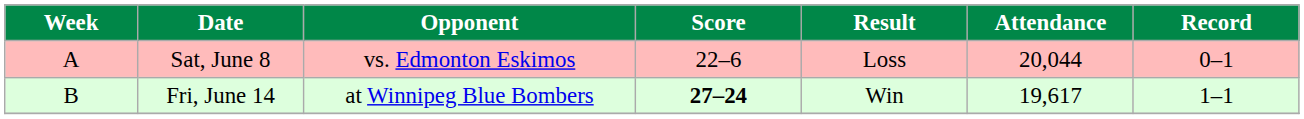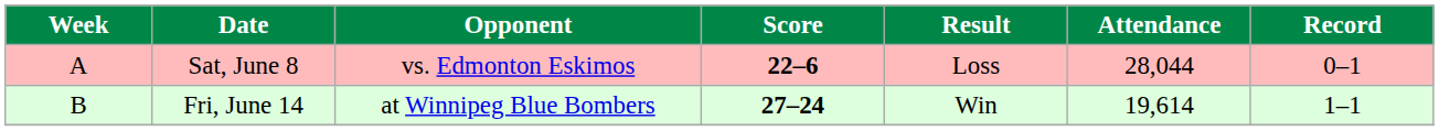 <table class="wikitable sortable">
 <tr>
 <th style="background:#008748;color:White;"  width="8%">Week</th>
 <th style="background:#008748;color:White;"  width="10%">Date</th>
 <th style="background:#008748;color:White;"  width="20%">Opponent</th>
 <th style="background:#008748;color:White;"  width="10%">Score</th>
 <th style="background:#008748;color:White;"  width="10%">Result</th>
 <th style="background:#008748;color:White;"  width="10%">Attendance</th>
 <th style="background:#008748;color:White;"  width="10%">Record</th>
 </tr>
 <tr align="center" bgcolor="#ffbbbb">
 <td>A</td>
 <td>Sat, June 8</td>
 <td>vs. <a href='#'>Edmonton Eskimos</a></td>
-<td>22–6</td>
+<td><strong>22–6</strong></td>
 <td>Loss</td>
-<td>20,044</td>
+<td>28,044</td>
 <td>0–1</td>
 </tr>
 <tr align="center" bgcolor="#DDFFDD">
 <td>B</td>
 <td>Fri, June 14</td>
 <td>at <a href='#'>Winnipeg Blue Bombers</a></td>
 <td><strong>27–24</strong></td>
 <td>Win</td>
-<td>19,617</td>
+<td>19,614</td>
 <td>1–1</td>
 </tr>
 <tr>
 </tr>
 </table>
